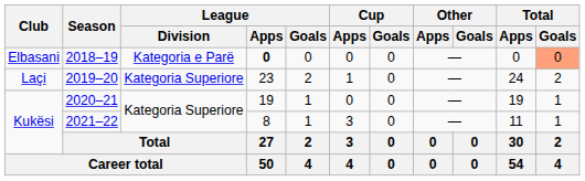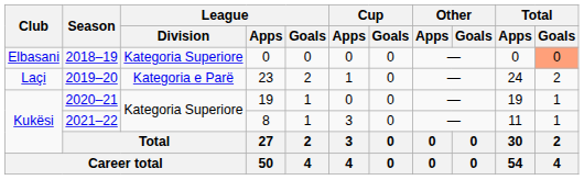 <table class="wikitable" style="text-align:center">
 <tr>
 <th rowspan="2">Club</th>
 <th rowspan="2">Season</th>
 <th colspan="3">League</th>
 <th colspan="2">Cup</th>
 <th colspan="2">Other</th>
 <th colspan="2">Total</th>
 </tr>
 <tr>
 <th>Division</th>
 <th>Apps</th>
 <th>Goals</th>
 <th>Apps</th>
 <th>Goals</th>
 <th>Apps</th>
 <th>Goals</th>
 <th>Apps</th>
 <th>Goals</th>
 </tr>
 <tr>
 <td><a href='#'>Elbasani</a></td>
 <td><a href='#'>2018–19</a></td>
-<td><a href='#'>Kategoria e Parë</a></td>
-<td><strong>0</strong></td>
+<td><a href='#'>Kategoria Superiore</a></td>
+<td>0</td>
 <td>0</td>
 <td>0</td>
 <td>0</td>
 <td colspan="2">—</td>
 <td>0</td>
 <td style="background: lightsalmon;">0</td>
 </tr>
 <tr>
 <td><a href='#'>Laçi</a></td>
 <td><a href='#'>2019–20</a></td>
-<td><a href='#'>Kategoria Superiore</a></td>
+<td><a href='#'>Kategoria e Parë</a></td>
 <td>23</td>
 <td>2</td>
 <td>1</td>
 <td>0</td>
 <td colspan="2">—</td>
 <td>24</td>
 <td>2</td>
 </tr>
 <tr>
 <td rowspan="3"><a href='#'>Kukësi</a></td>
 <td><a href='#'>2020–21</a></td>
 <td rowspan="2">Kategoria Superiore</td>
 <td>19</td>
 <td>1</td>
 <td>0</td>
 <td>0</td>
 <td colspan="2">—</td>
 <td>19</td>
 <td>1</td>
 </tr>
 <tr>
 <td><a href='#'>2021–22</a></td>
 <td>8</td>
 <td>1</td>
 <td>3</td>
 <td>0</td>
 <td colspan="2">—</td>
 <td>11</td>
 <td>1</td>
 </tr>
 <tr>
 <th colspan="2">Total</th>
 <th>27</th>
 <th>2</th>
 <th>3</th>
 <th>0</th>
 <th>0</th>
 <th>0</th>
 <th>30</th>
 <th>2</th>
 </tr>
 <tr>
 <th colspan="3">Career total</th>
 <th>50</th>
 <th>4</th>
 <th>4</th>
 <th>0</th>
 <th>0</th>
 <th>0</th>
 <th>54</th>
 <th>4</th>
 </tr>
 </table>
